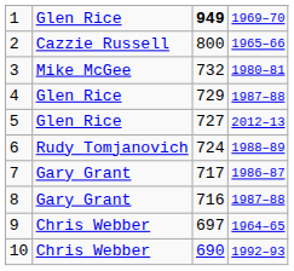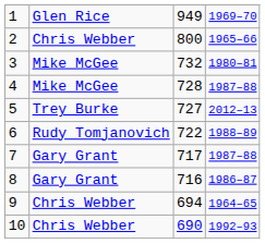 <table class="wikitable">
 <tr>
 </tr>
 <tr>
 <td>1</td>
 <td><a href='#'>Glen Rice</a></td>
-<td><strong>949</strong></td>
+<td>949</td>
 <td style="font-size:80%;"><a href='#'>1969–70</a></td>
 </tr>
 <tr>
 <td>2</td>
-<td><a href='#'>Cazzie Russell</a></td>
+<td><a href='#'>Chris Webber</a></td>
 <td>800</td>
 <td style="font-size:80%;"><a href='#'>1965–66</a></td>
 </tr>
 <tr>
 <td>3</td>
 <td><a href='#'>Mike McGee</a></td>
 <td>732</td>
 <td style="font-size:80%;"><a href='#'>1980–81</a></td>
 </tr>
 <tr>
 <td>4</td>
-<td><a href='#'>Glen Rice</a></td>
-<td>729</td>
+<td><a href='#'>Mike McGee</a></td>
+<td>728</td>
 <td style="font-size:80%;"><a href='#'>1987–88</a></td>
 </tr>
 <tr>
 <td>5</td>
-<td><a href='#'>Glen Rice</a></td>
+<td><a href='#'>Trey Burke</a></td>
 <td>727</td>
 <td style="font-size:80%;"><a href='#'>2012–13</a></td>
 </tr>
 <tr>
 <td>6</td>
 <td><a href='#'>Rudy Tomjanovich</a></td>
-<td>724</td>
+<td>722</td>
 <td style="font-size:80%;"><a href='#'>1988–89</a></td>
 </tr>
 <tr>
 <td>7</td>
 <td><a href='#'>Gary Grant</a></td>
 <td>717</td>
-<td style="font-size:80%;"><a href='#'>1986–87</a></td>
+<td style="font-size:80%;"><a href='#'>1987–88</a></td>
 </tr>
 <tr>
 <td>8</td>
 <td><a href='#'>Gary Grant</a></td>
 <td>716</td>
-<td style="font-size:80%;"><a href='#'>1987–88</a></td>
+<td style="font-size:80%;"><a href='#'>1986–87</a></td>
 </tr>
 <tr>
 <td>9</td>
 <td><a href='#'>Chris Webber</a></td>
-<td>697</td>
+<td>694</td>
 <td style="font-size:80%;"><a href='#'>1964–65</a></td>
 </tr>
 <tr>
 <td>10</td>
 <td><a href='#'>Chris Webber</a></td>
 <td><a href='#'>690</a></td>
 <td style="font-size:80%;"><a href='#'>1992–93</a></td>
 </tr>
 </table>
